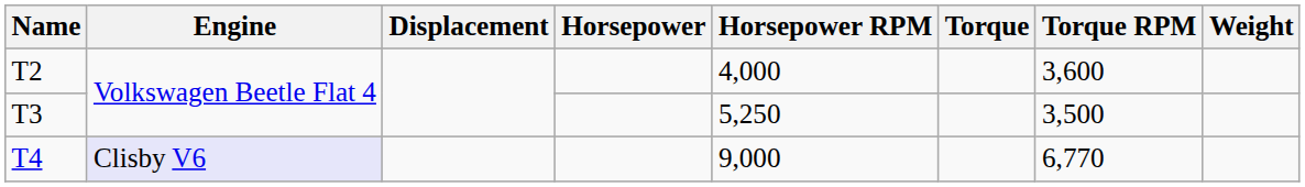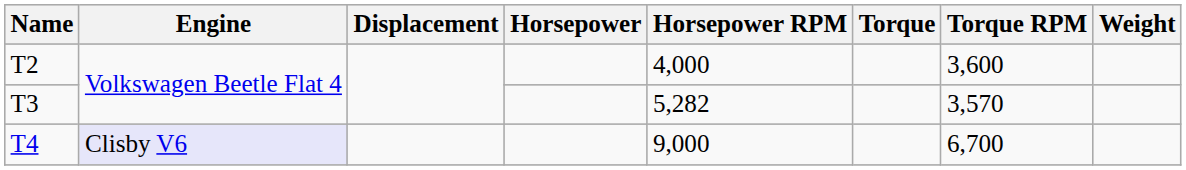 <table class="wikitable">
 <tr>
 <th>Name</th>
 <th>Engine</th>
 <th>Displacement</th>
 <th>Horsepower</th>
 <th>Horsepower RPM</th>
 <th>Torque</th>
 <th>Torque RPM</th>
 <th>Weight</th>
 </tr>
 <tr>
 <td>T2</td>
 <td rowspan="2"><a href='#'>Volkswagen Beetle Flat 4</a></td>
 <td rowspan="2"></td>
 <td></td>
 <td>4,000</td>
 <td></td>
 <td>3,600</td>
 <td></td>
 </tr>
 <tr>
 <td>T3</td>
 <td></td>
-<td>5,250</td>
+<td>5,282</td>
 <td></td>
-<td>3,500</td>
+<td>3,570</td>
 <td></td>
 </tr>
 <tr>
 <td><a href='#'>T4</a></td>
 <td style="background: lavender;">Clisby <a href='#'>V6</a></td>
 <td></td>
 <td></td>
 <td>9,000</td>
 <td></td>
-<td>6,770</td>
+<td>6,700</td>
 <td></td>
 </tr>
 </table>
